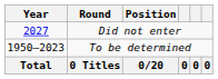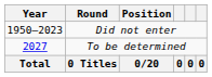 <table class="wikitable" style="text-align: center;">
 <tr>
 <th scope=col>Year</th>
 <th scope=col>Round</th>
 <th scope=col>Position</th>
 <th scope=col></th>
 <th scope=col></th>
 <th scope=col></th>
 </tr>
 <tr>
-<td> <a href='#'>2027</a></td>
+<td>1950–2023</td>
 <td colspan=5><em>Did not enter</em></td>
 </tr>
 <tr>
-<td>1950–2023</td>
+<td> <a href='#'>2027</a></td>
 <td colspan=5><em>To be determined</em></td>
 </tr>
 <tr>
 <th>Total</th>
 <th>0 Titles</th>
 <th>0/20</th>
 <th>0</th>
 <th>0</th>
 <th>0</th>
 </tr>
 </table>
